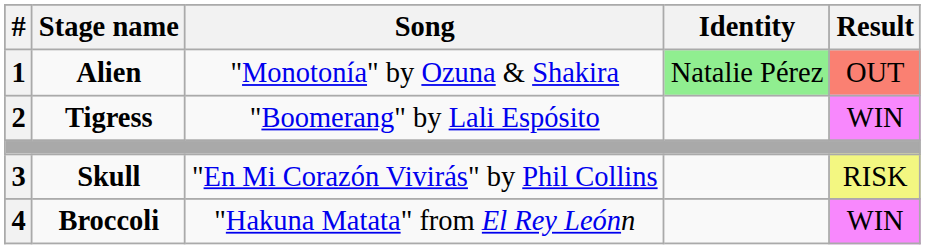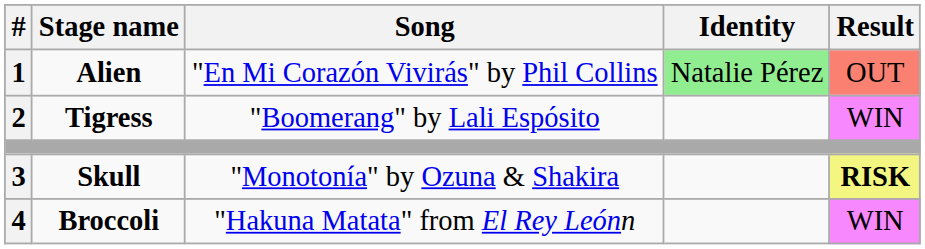 <table class="wikitable plainrowheaders" style="text-align: center;">
 <tr>
 <th>#</th>
 <th>Stage name</th>
 <th>Song</th>
 <th>Identity</th>
 <th>Result</th>
 </tr>
 <tr>
 <th><strong>1</strong></th>
 <td><strong>Alien</strong></td>
-<td>"<a href='#'>Monotonía</a>" by <a href='#'>Ozuna</a> & <a href='#'>Shakira</a></td>
+<td>"<a href='#'>En Mi Corazón Vivirás</a>" by <a href='#'>Phil Collins</a></td>
 <td style="background: lightgreen;">Natalie Pérez</td>
 <td bgcolor="salmon">OUT</td>
 </tr>
 <tr>
 <th><strong>2</strong></th>
 <td><strong>Tigress</strong></td>
 <td>"<a href='#'>Boomerang</a>" by <a href='#'>Lali Espósito</a></td>
 <td></td>
 <td bgcolor="#F888FD">WIN</td>
 </tr>
 <tr>
 <td colspan="5" style="background:darkgray"></td>
 </tr>
 <tr>
 <th><strong>3</strong></th>
 <td><strong>Skull</strong></td>
-<td>"<a href='#'>En Mi Corazón Vivirás</a>" by <a href='#'>Phil Collins</a></td>
+<td>"<a href='#'>Monotonía</a>" by <a href='#'>Ozuna</a> & <a href='#'>Shakira</a></td>
 <td></td>
-<td bgcolor="#F3F781">RISK</td>
+<td bgcolor="#F3F781"><strong>RISK</strong></td>
 </tr>
 <tr>
 <th><strong>4</strong></th>
 <td><strong>Broccoli</strong></td>
 <td>"<a href='#'>Hakuna Matata</a>" from <em><a href='#'>El Rey León</a>n</em></td>
 <td></td>
 <td bgcolor="#F888FD">WIN</td>
 </tr>
 </table>
